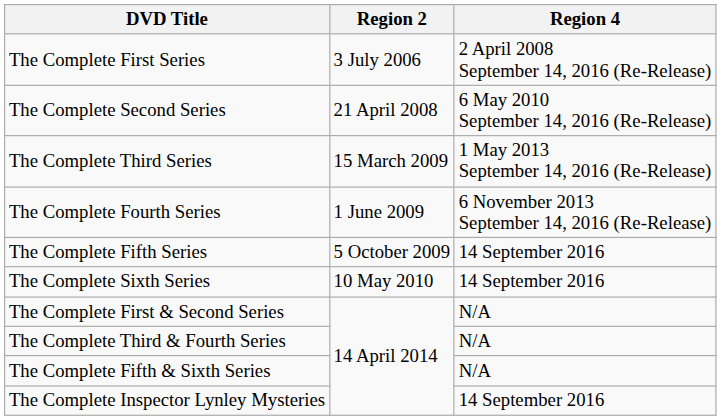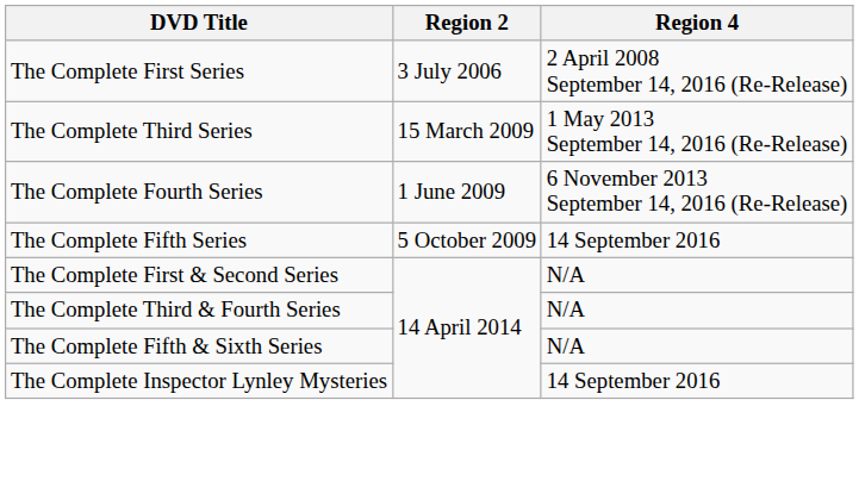 <table class="wikitable">
 <tr>
 <th>DVD Title</th>
 <th>Region 2</th>
 <th>Region 4</th>
 </tr>
 <tr>
 <td>The Complete First Series</td>
 <td>3 July 2006</td>
 <td>2 April 2008<br>September 14, 2016 (Re-Release)</td>
-</tr>
-<tr>
-<td>The Complete Second Series</td>
-<td>21 April 2008</td>
-<td>6 May 2010<br>September 14, 2016 (Re-Release)</td>
 </tr>
 <tr>
 <td>The Complete Third Series</td>
 <td>15 March 2009</td>
 <td>1 May 2013<br>September 14, 2016 (Re-Release)</td>
 </tr>
 <tr>
 <td>The Complete Fourth Series</td>
 <td>1 June 2009</td>
 <td>6 November 2013<br>September 14, 2016 (Re-Release)</td>
 </tr>
 <tr>
 <td>The Complete Fifth Series</td>
 <td>5 October 2009</td>
-<td>14 September 2016</td>
-</tr>
-<tr>
-<td>The Complete Sixth Series</td>
-<td>10 May 2010</td>
 <td>14 September 2016</td>
 </tr>
 <tr>
 <td>The Complete First & Second Series</td>
 <td rowspan="4">14 April 2014</td>
 <td>N/A</td>
 </tr>
 <tr>
 <td>The Complete Third & Fourth Series</td>
 <td>N/A</td>
 </tr>
 <tr>
 <td>The Complete Fifth & Sixth Series</td>
 <td>N/A</td>
 </tr>
 <tr>
 <td>The Complete Inspector Lynley Mysteries</td>
 <td>14 September 2016</td>
 </tr>
 </table>
